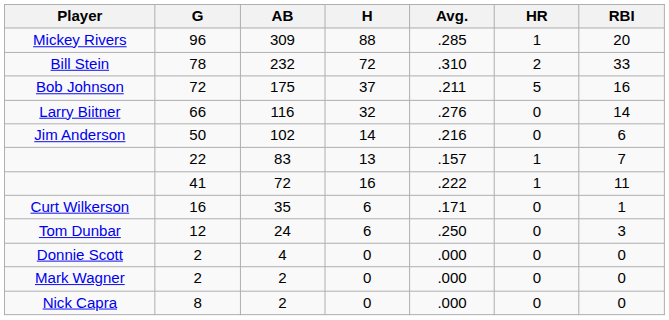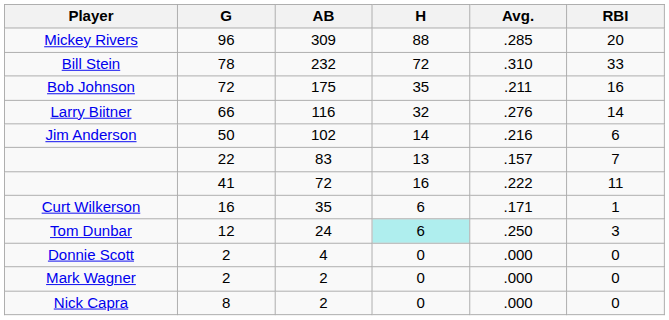 <table class="wikitable sortable">
 <tr>
 <th bgcolor="#DDDDFF" width="16%">Player</th>
 <th bgcolor="#DDDDFF" width="9%">G</th>
 <th bgcolor="#DDDDFF" width="9%">AB</th>
 <th bgcolor="#DDDDFF" width="9%">H</th>
 <th bgcolor="#DDDDFF" width="9%">Avg.</th>
-<th bgcolor="#DDDDFF" width="9%">HR</th>
 <th bgcolor="#DDDDFF" width="9%">RBI</th>
 </tr>
 <tr align="center">
 <td><a href='#'>Mickey Rivers</a></td>
 <td>96</td>
 <td>309</td>
 <td>88</td>
 <td>.285</td>
-<td>1</td>
 <td>20</td>
 </tr>
 <tr align=center>
 <td><a href='#'>Bill Stein</a></td>
 <td>78</td>
 <td>232</td>
 <td>72</td>
 <td>.310</td>
-<td>2</td>
 <td>33</td>
 </tr>
 <tr align=center>
 <td><a href='#'>Bob Johnson</a></td>
 <td>72</td>
 <td>175</td>
-<td>37</td>
+<td>35</td>
 <td>.211</td>
-<td>5</td>
 <td>16</td>
 </tr>
 <tr align=center>
 <td><a href='#'>Larry Biitner</a></td>
 <td>66</td>
 <td>116</td>
 <td>32</td>
 <td>.276</td>
-<td>0</td>
 <td>14</td>
 </tr>
 <tr align=center>
 <td><a href='#'>Jim Anderson</a></td>
 <td>50</td>
 <td>102</td>
 <td>14</td>
 <td>.216</td>
-<td>0</td>
 <td>6</td>
 </tr>
 <tr align=center>
 <td></td>
 <td>22</td>
 <td>83</td>
 <td>13</td>
 <td>.157</td>
-<td>1</td>
 <td>7</td>
 </tr>
 <tr align="center">
 <td></td>
 <td>41</td>
 <td>72</td>
 <td>16</td>
 <td>.222</td>
-<td>1</td>
 <td>11</td>
 </tr>
 <tr align="center">
 <td><a href='#'>Curt Wilkerson</a></td>
 <td>16</td>
 <td>35</td>
 <td>6</td>
 <td>.171</td>
-<td>0</td>
 <td>1</td>
 </tr>
 <tr align=center>
 <td><a href='#'>Tom Dunbar</a></td>
 <td>12</td>
 <td>24</td>
-<td>6</td>
+<td style="background: paleturquoise;">6</td>
 <td>.250</td>
-<td>0</td>
 <td>3</td>
 </tr>
 <tr align=center>
 <td><a href='#'>Donnie Scott</a></td>
 <td>2</td>
 <td>4</td>
 <td>0</td>
 <td>.000</td>
 <td>0</td>
-<td>0</td>
 </tr>
 <tr align=center>
 <td><a href='#'>Mark Wagner</a></td>
 <td>2</td>
 <td>2</td>
 <td>0</td>
 <td>.000</td>
-<td>0</td>
 <td>0</td>
 </tr>
 <tr align=center>
 <td><a href='#'>Nick Capra</a></td>
 <td>8</td>
 <td>2</td>
 <td>0</td>
 <td>.000</td>
 <td>0</td>
-<td>0</td>
 </tr>
 </table>
